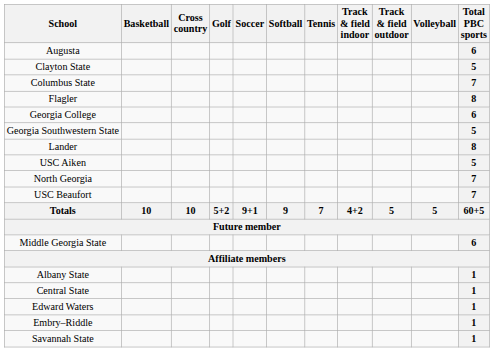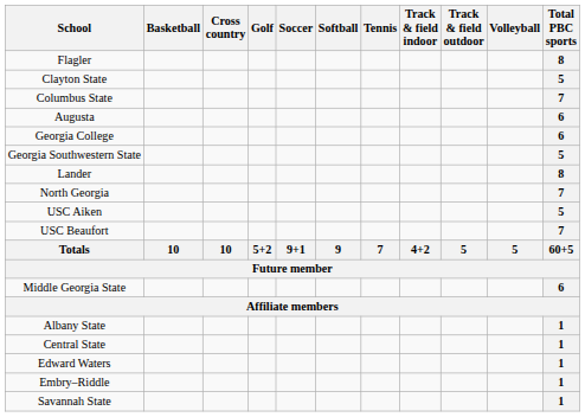 <table class="wikitable" style="text-align:center">
 <tr>
 <th>School</th>
 <th>Basketball</th>
 <th>Cross<br>country</th>
 <th>Golf</th>
 <th>Soccer</th>
 <th>Softball</th>
 <th>Tennis</th>
 <th>Track<br>& field<br>indoor</th>
 <th>Track<br>& field<br>outdoor</th>
 <th>Volleyball</th>
 <th>Total<br>PBC<br>sports</th>
 </tr>
 <tr>
-<td>Augusta</td>
+<td>Flagler</td>
 <td></td>
 <td></td>
 <td></td>
 <td></td>
 <td></td>
 <td></td>
 <td></td>
 <td></td>
 <td></td>
-<th>6</th>
+<th>8</th>
 </tr>
 <tr>
 <td>Clayton State</td>
 <td></td>
 <td></td>
 <td></td>
 <td></td>
 <td></td>
 <td></td>
 <td></td>
 <td></td>
 <td></td>
 <th>5</th>
 </tr>
 <tr>
 <td>Columbus State</td>
 <td></td>
 <td></td>
 <td></td>
 <td></td>
 <td></td>
 <td></td>
 <td></td>
 <td></td>
 <td></td>
 <th>7</th>
 </tr>
 <tr>
-<td>Flagler</td>
+<td>Augusta</td>
 <td></td>
 <td></td>
 <td></td>
 <td></td>
 <td></td>
 <td></td>
 <td></td>
 <td></td>
 <td></td>
-<th>8</th>
+<th>6</th>
 </tr>
 <tr>
 <td>Georgia College</td>
 <td></td>
 <td></td>
 <td></td>
 <td></td>
 <td></td>
 <td></td>
 <td></td>
 <td></td>
 <td></td>
 <th>6</th>
 </tr>
 <tr>
 <td>Georgia Southwestern State</td>
 <td></td>
 <td></td>
 <td></td>
 <td></td>
 <td></td>
 <td></td>
 <td></td>
 <td></td>
 <td></td>
 <th>5</th>
 </tr>
 <tr>
 <td>Lander</td>
 <td></td>
 <td></td>
 <td></td>
 <td></td>
 <td></td>
 <td></td>
 <td></td>
 <td></td>
 <td></td>
 <th>8</th>
 </tr>
 <tr>
+<td>North Georgia</td>
+<td></td>
+<td></td>
+<td></td>
+<td></td>
+<td></td>
+<td></td>
+<td></td>
+<td></td>
+<td></td>
+<th>7</th>
+</tr>
+<tr>
 <td>USC Aiken</td>
 <td></td>
 <td></td>
 <td></td>
 <td></td>
 <td></td>
 <td></td>
 <td></td>
 <td></td>
 <td></td>
 <th>5</th>
-</tr>
-<tr>
-<td>North Georgia</td>
-<td></td>
-<td></td>
-<td></td>
-<td></td>
-<td></td>
-<td></td>
-<td></td>
-<td></td>
-<td></td>
-<th>7</th>
 </tr>
 <tr>
 <td>USC Beaufort</td>
 <td></td>
 <td></td>
 <td></td>
 <td></td>
 <td></td>
 <td></td>
 <td></td>
 <td></td>
 <td></td>
 <th>7</th>
 </tr>
 <tr>
 <th>Totals</th>
 <th>10</th>
 <th>10</th>
 <th>5+2</th>
 <th>9+1</th>
 <th>9</th>
 <th>7</th>
 <th>4+2</th>
 <th>5</th>
 <th>5</th>
 <th>60+5</th>
 </tr>
 <tr>
 <th colspan=11>Future member</th>
 </tr>
 <tr>
 <td>Middle Georgia State</td>
 <td></td>
 <td></td>
 <td></td>
 <td></td>
 <td></td>
 <td></td>
 <td></td>
 <td></td>
 <td></td>
 <th>6</th>
 </tr>
 <tr>
 <th colspan=11>Affiliate members</th>
 </tr>
 <tr>
 <td>Albany State</td>
 <td></td>
 <td></td>
 <td></td>
 <td></td>
 <td></td>
 <td></td>
 <td></td>
 <td></td>
 <td></td>
 <th>1</th>
 </tr>
 <tr>
 <td>Central State</td>
 <td></td>
 <td></td>
 <td></td>
 <td></td>
 <td></td>
 <td></td>
 <td></td>
 <td></td>
 <td></td>
 <th>1</th>
 </tr>
 <tr>
 <td>Edward Waters</td>
 <td></td>
 <td></td>
 <td></td>
 <td></td>
 <td></td>
 <td></td>
 <td></td>
 <td></td>
 <td></td>
 <th>1</th>
 </tr>
 <tr>
 <td>Embry–Riddle</td>
 <td></td>
 <td></td>
 <td></td>
 <td></td>
 <td></td>
 <td></td>
 <td></td>
 <td></td>
 <td></td>
 <th>1</th>
 </tr>
 <tr>
 <td>Savannah State</td>
 <td></td>
 <td></td>
 <td></td>
 <td></td>
 <td></td>
 <td></td>
 <td></td>
 <td></td>
 <td></td>
 <th>1</th>
 </tr>
 </table>
